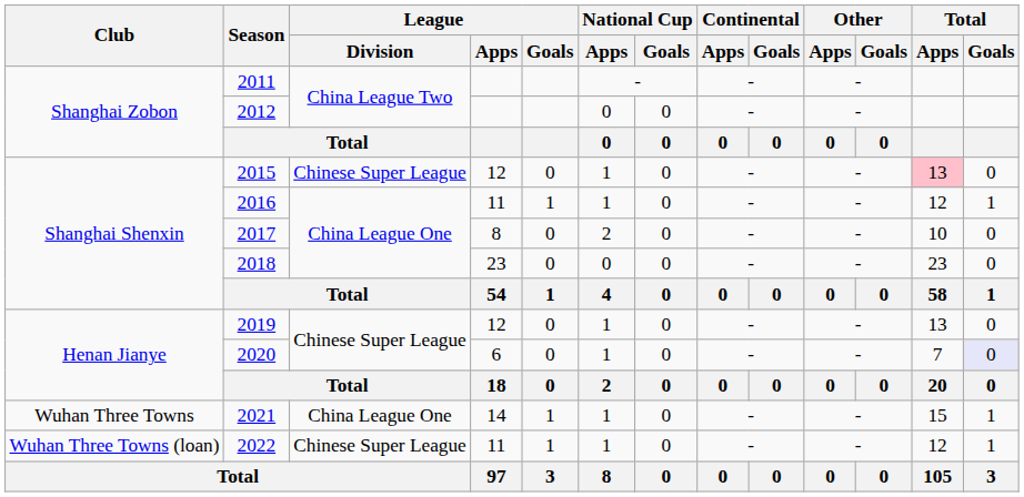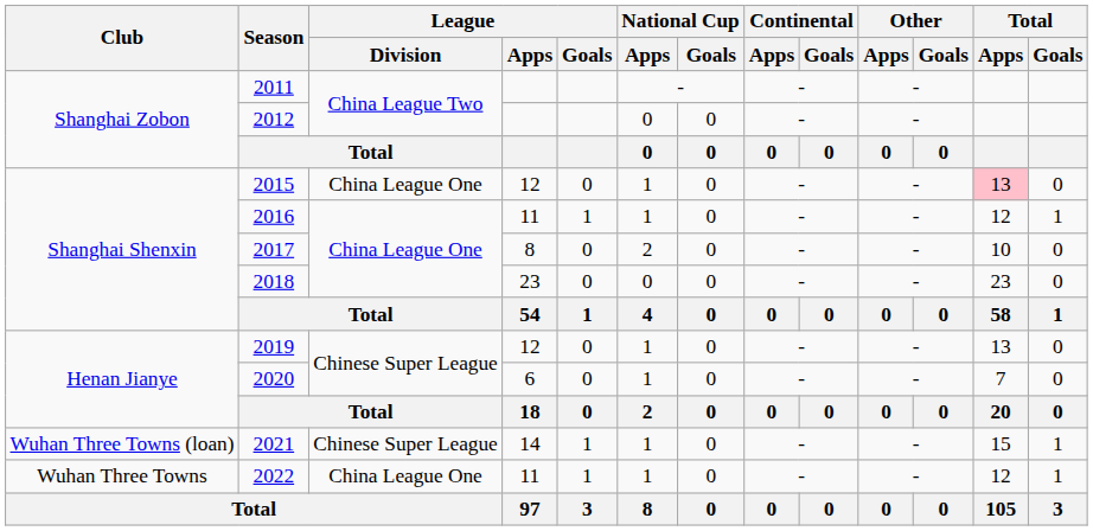 <table class="wikitable" style="text-align: center">
 <tr>
 <th rowspan="2">Club</th>
 <th rowspan="2">Season</th>
 <th colspan="3">League</th>
 <th colspan="2">National Cup</th>
 <th colspan="2">Continental</th>
 <th colspan="2">Other</th>
 <th colspan="2">Total</th>
 </tr>
 <tr>
 <th>Division</th>
 <th>Apps</th>
 <th>Goals</th>
 <th>Apps</th>
 <th>Goals</th>
 <th>Apps</th>
 <th>Goals</th>
 <th>Apps</th>
 <th>Goals</th>
 <th>Apps</th>
 <th>Goals</th>
 </tr>
 <tr>
 <td rowspan="3"><a href='#'>Shanghai Zobon</a></td>
 <td><a href='#'>2011</a></td>
 <td rowspan="2"><a href='#'>China League Two</a></td>
 <td></td>
 <td></td>
 <td colspan="2">-</td>
 <td colspan="2">-</td>
 <td colspan="2">-</td>
 <td></td>
 <td></td>
 </tr>
 <tr>
 <td><a href='#'>2012</a></td>
 <td></td>
 <td></td>
 <td>0</td>
 <td>0</td>
 <td colspan="2">-</td>
 <td colspan="2">-</td>
 <td></td>
 <td></td>
 </tr>
 <tr>
 <th colspan="2"><strong>Total</strong></th>
 <th></th>
 <th></th>
 <th>0</th>
 <th>0</th>
 <th>0</th>
 <th>0</th>
 <th>0</th>
 <th>0</th>
 <th></th>
 <th></th>
 </tr>
 <tr>
 <td rowspan="5"><a href='#'>Shanghai Shenxin</a></td>
 <td><a href='#'>2015</a></td>
-<td><a href='#'>Chinese Super League</a></td>
+<td>China League One</td>
 <td>12</td>
 <td>0</td>
 <td>1</td>
 <td>0</td>
 <td colspan="2">-</td>
 <td colspan="2">-</td>
 <td style="background: pink;">13</td>
 <td>0</td>
 </tr>
 <tr>
 <td><a href='#'>2016</a></td>
 <td rowspan="3"><a href='#'>China League One</a></td>
 <td>11</td>
 <td>1</td>
 <td>1</td>
 <td>0</td>
 <td colspan="2">-</td>
 <td colspan="2">-</td>
 <td>12</td>
 <td>1</td>
 </tr>
 <tr>
 <td><a href='#'>2017</a></td>
 <td>8</td>
 <td>0</td>
 <td>2</td>
 <td>0</td>
 <td colspan="2">-</td>
 <td colspan="2">-</td>
 <td>10</td>
 <td>0</td>
 </tr>
 <tr>
 <td><a href='#'>2018</a></td>
 <td>23</td>
 <td>0</td>
 <td>0</td>
 <td>0</td>
 <td colspan="2">-</td>
 <td colspan="2">-</td>
 <td>23</td>
 <td>0</td>
 </tr>
 <tr>
 <th colspan="2"><strong>Total</strong></th>
 <th>54</th>
 <th>1</th>
 <th>4</th>
 <th>0</th>
 <th>0</th>
 <th>0</th>
 <th>0</th>
 <th>0</th>
 <th>58</th>
 <th>1</th>
 </tr>
 <tr>
 <td rowspan=3><a href='#'>Henan Jianye</a></td>
 <td><a href='#'>2019</a></td>
 <td rowspan=2>Chinese Super League</td>
 <td>12</td>
 <td>0</td>
 <td>1</td>
 <td>0</td>
 <td colspan="2">-</td>
 <td colspan="2">-</td>
 <td>13</td>
 <td>0</td>
 </tr>
 <tr>
 <td><a href='#'>2020</a></td>
 <td>6</td>
 <td>0</td>
 <td>1</td>
 <td>0</td>
 <td colspan="2">-</td>
 <td colspan="2">-</td>
 <td>7</td>
-<td style="background: lavender;">0</td>
+<td>0</td>
 </tr>
 <tr>
 <th colspan="2"><strong>Total</strong></th>
 <th>18</th>
 <th>0</th>
 <th>2</th>
 <th>0</th>
 <th>0</th>
 <th>0</th>
 <th>0</th>
 <th>0</th>
 <th>20</th>
 <th>0</th>
 </tr>
 <tr>
-<td>Wuhan Three Towns</td>
+<td><a href='#'>Wuhan Three Towns</a> (loan)</td>
 <td><a href='#'>2021</a></td>
-<td>China League One</td>
+<td>Chinese Super League</td>
 <td>14</td>
 <td>1</td>
 <td>1</td>
 <td>0</td>
 <td colspan="2">-</td>
 <td colspan="2">-</td>
 <td>15</td>
 <td>1</td>
 </tr>
 <tr>
-<td><a href='#'>Wuhan Three Towns</a> (loan)</td>
+<td>Wuhan Three Towns</td>
 <td><a href='#'>2022</a></td>
-<td>Chinese Super League</td>
+<td>China League One</td>
 <td>11</td>
 <td>1</td>
 <td>1</td>
 <td>0</td>
 <td colspan="2">-</td>
 <td colspan="2">-</td>
 <td>12</td>
 <td>1</td>
 </tr>
 <tr>
 <th colspan=3>Total</th>
 <th>97</th>
 <th>3</th>
 <th>8</th>
 <th>0</th>
 <th>0</th>
 <th>0</th>
 <th>0</th>
 <th>0</th>
 <th>105</th>
 <th>3</th>
 </tr>
 </table>
